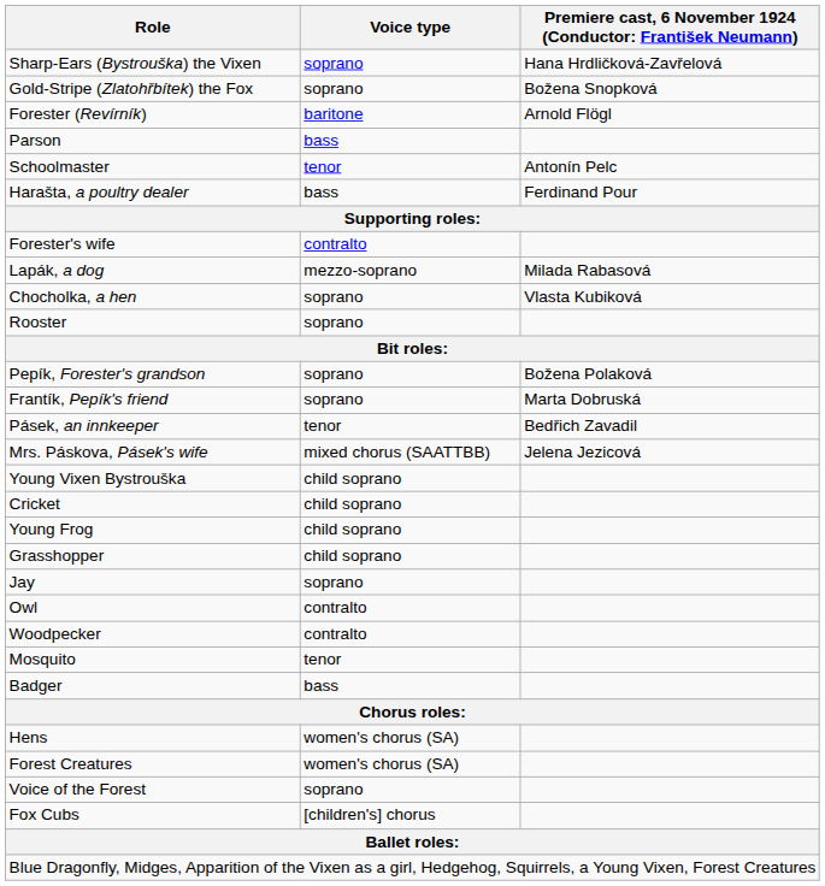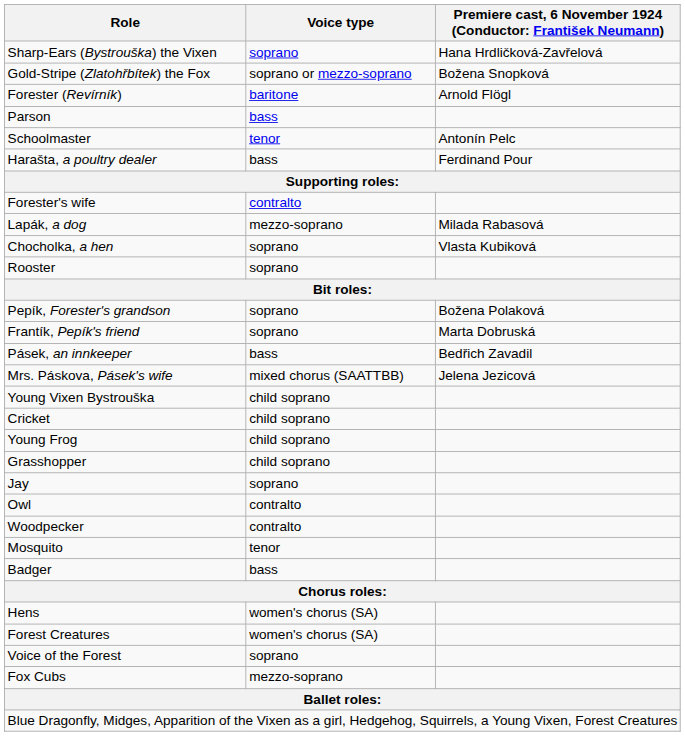 <table class="wikitable">
 <tr>
 <th>Role</th>
 <th>Voice type</th>
 <th>Premiere cast, 6 November 1924<br>(Conductor: <a href='#'>František Neumann</a>)</th>
 </tr>
 <tr>
 <td>Sharp-Ears (<em>Bystrouška</em>) the Vixen</td>
 <td><a href='#'>soprano</a></td>
 <td>Hana Hrdličková-Zavřelová</td>
 </tr>
 <tr>
 <td>Gold-Stripe (<em>Zlatohřbítek</em>) the Fox</td>
-<td>soprano</td>
+<td>soprano or <a href='#'>mezzo-soprano</a></td>
 <td>Božena Snopková</td>
 </tr>
 <tr>
 <td>Forester (<em>Revírník</em>)</td>
 <td><a href='#'>baritone</a></td>
 <td>Arnold Flögl</td>
 </tr>
 <tr>
 <td>Parson</td>
 <td><a href='#'>bass</a></td>
 <td></td>
 </tr>
 <tr>
 <td>Schoolmaster</td>
 <td><a href='#'>tenor</a></td>
 <td>Antonín Pelc</td>
 </tr>
 <tr>
 <td>Harašta, <em>a poultry dealer</em></td>
 <td>bass</td>
 <td>Ferdinand Pour</td>
 </tr>
 <tr>
 <th colspan=3>Supporting roles:</th>
 </tr>
 <tr>
 <td>Forester's wife</td>
 <td><a href='#'>contralto</a></td>
 </tr>
 <tr>
 <td>Lapák, <em>a dog</em></td>
 <td>mezzo-soprano</td>
 <td>Milada Rabasová</td>
 </tr>
 <tr>
 <td>Chocholka, <em>a hen</em></td>
 <td>soprano</td>
 <td>Vlasta Kubiková</td>
 </tr>
 <tr>
 <td>Rooster</td>
 <td>soprano</td>
 <td></td>
 </tr>
 <tr>
 <th colspan=3>Bit roles:</th>
 </tr>
 <tr>
 <td>Pepík, <em>Forester's grandson</em></td>
 <td>soprano</td>
 <td>Božena Polaková</td>
 </tr>
 <tr>
 <td>Frantík, <em>Pepík's friend</em></td>
 <td>soprano</td>
 <td>Marta Dobruská</td>
 </tr>
 <tr>
 <td>Pásek, <em>an innkeeper</em></td>
-<td>tenor</td>
+<td>bass</td>
 <td>Bedřich Zavadil</td>
 </tr>
 <tr>
 <td>Mrs. Páskova, <em>Pásek's wife</em></td>
 <td>mixed chorus (SAATTBB)</td>
 <td>Jelena Jezicová</td>
 </tr>
 <tr>
 <td>Young Vixen Bystrouška</td>
 <td>child soprano</td>
 <td></td>
 </tr>
 <tr>
 <td>Cricket</td>
 <td>child soprano</td>
 <td></td>
 </tr>
 <tr>
 <td>Young Frog</td>
 <td>child soprano</td>
 <td></td>
 </tr>
 <tr>
 <td>Grasshopper</td>
 <td>child soprano</td>
 <td></td>
 </tr>
 <tr>
 <td>Jay</td>
 <td>soprano</td>
 <td></td>
 </tr>
 <tr>
 <td>Owl</td>
 <td>contralto</td>
 <td></td>
 </tr>
 <tr>
 <td>Woodpecker</td>
 <td>contralto</td>
 <td></td>
 </tr>
 <tr>
 <td>Mosquito</td>
 <td>tenor</td>
 <td></td>
 </tr>
 <tr>
 <td>Badger</td>
 <td>bass</td>
 <td></td>
 </tr>
 <tr>
 <th colspan=3>Chorus roles:</th>
 </tr>
 <tr>
 <td>Hens</td>
 <td>women's chorus (SA)</td>
 <td></td>
 </tr>
 <tr>
 <td>Forest Creatures</td>
 <td>women's chorus (SA)</td>
 <td></td>
 </tr>
 <tr>
 <td>Voice of the Forest</td>
 <td>soprano</td>
 <td></td>
 </tr>
 <tr>
 <td>Fox Cubs</td>
-<td>[children's] chorus</td>
+<td>mezzo-soprano</td>
 <td></td>
 </tr>
 <tr>
 <th colspan=3>Ballet roles:</th>
 </tr>
 <tr>
 <td colspan="4">Blue Dragonfly, Midges, Apparition of the Vixen as a girl, Hedgehog, Squirrels, a Young Vixen, Forest Creatures</td>
 </tr>
 </table>
